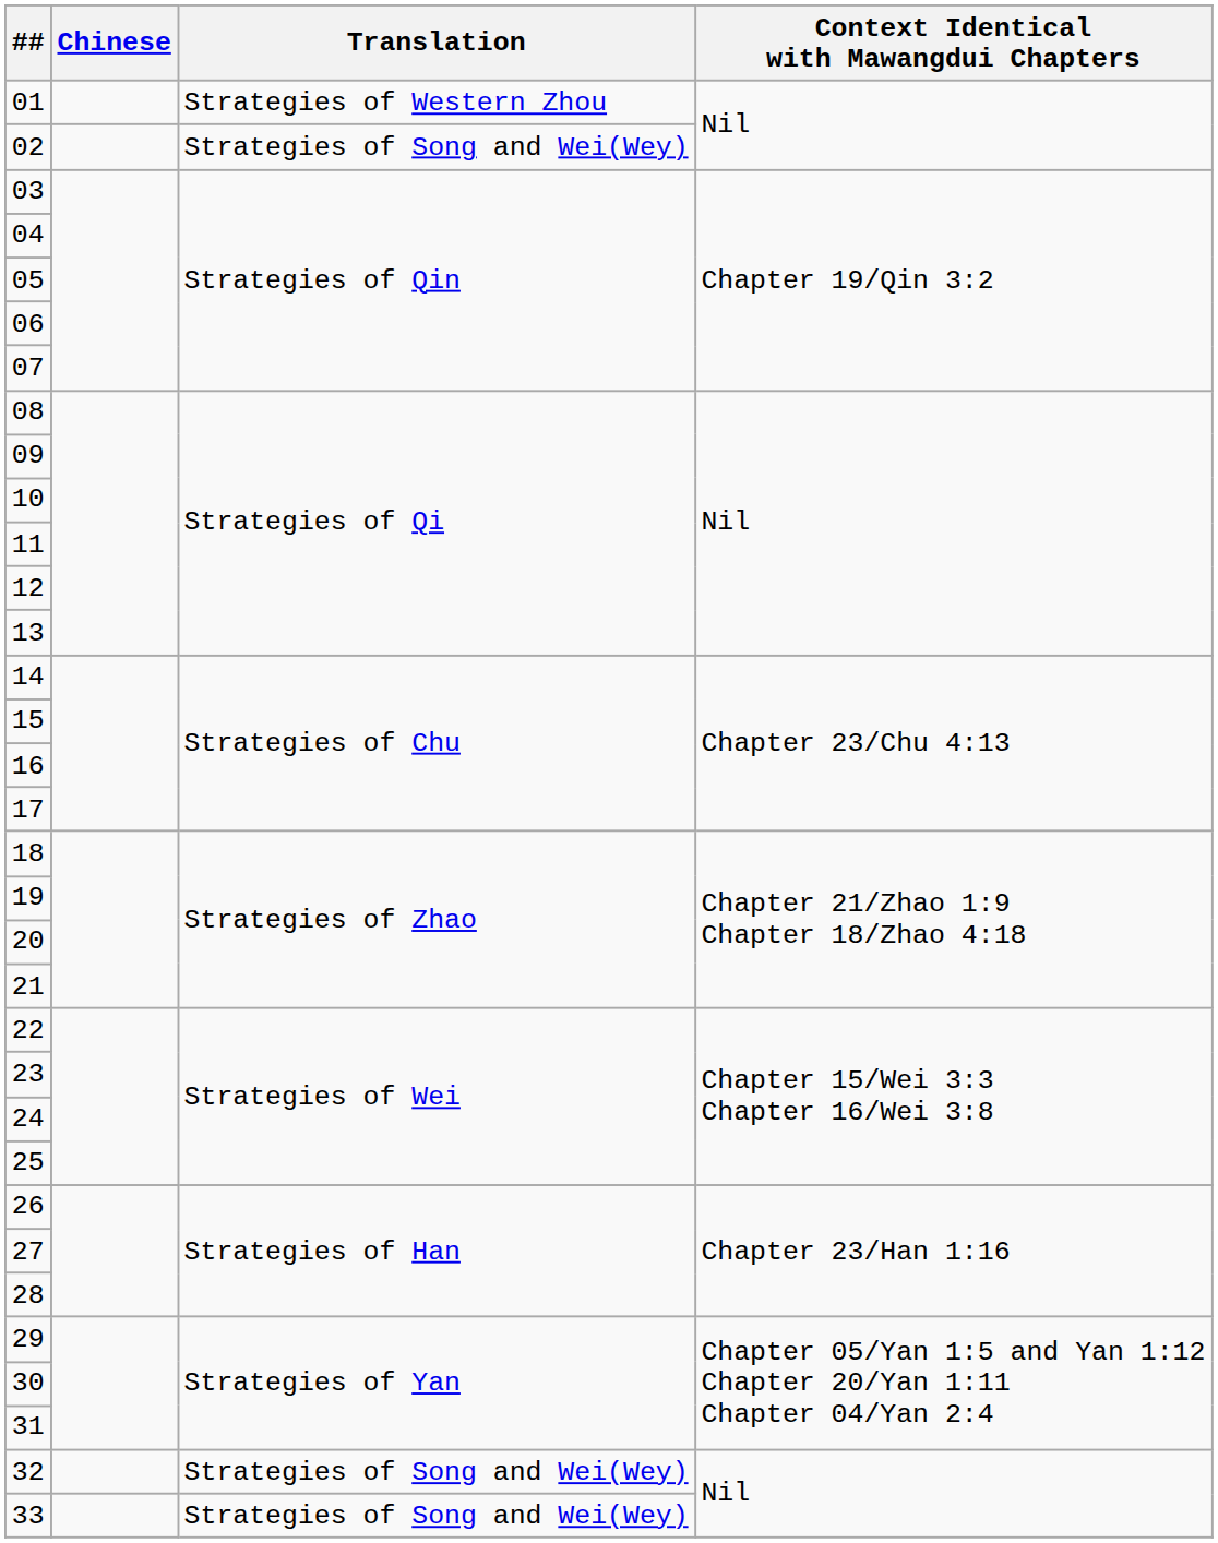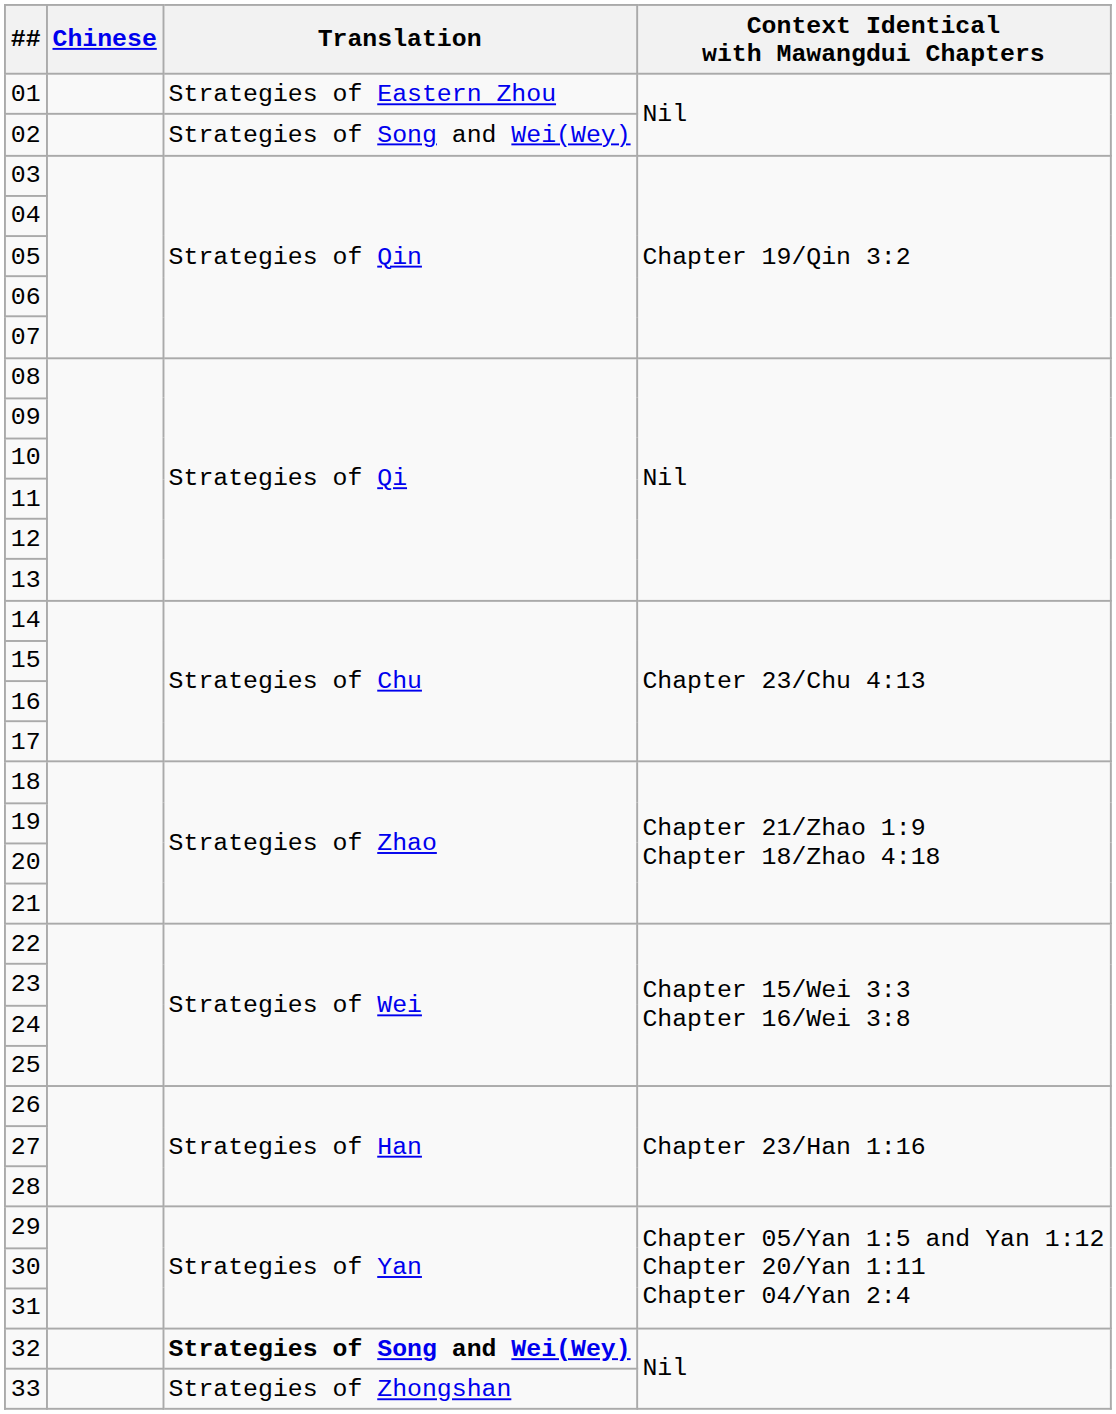 <table class="wikitable" style="border-collapse: collapse">
 <tr>
 <th>##</th>
 <th><a href='#'>Chinese</a></th>
 <th>Translation</th>
 <th>Context Identical<br>with Mawangdui Chapters</th>
 </tr>
 <tr>
 <td>01</td>
 <td align="left"></td>
-<td align="left">Strategies of <a href='#'>Western Zhou</a></td>
+<td align="left">Strategies of <a href='#'>Eastern Zhou</a></td>
 <td rowspan="2">Nil</td>
 </tr>
 <tr>
 <td>02</td>
 <td align="left"></td>
 <td align="left">Strategies of <a href='#'>Song</a> and <a href='#'>Wei(Wey)</a></td>
 </tr>
 <tr>
 <td>03</td>
 <td rowspan="5" align="left"></td>
 <td rowspan="5" align="left">Strategies of <a href='#'>Qin</a></td>
 <td rowspan="5">Chapter 19/Qin 3:2</td>
 </tr>
 <tr>
 <td>04</td>
 </tr>
 <tr>
 <td>05</td>
 </tr>
 <tr>
 <td>06</td>
 </tr>
 <tr>
 <td>07</td>
 </tr>
 <tr>
 <td>08</td>
 <td rowspan="6" align="left"></td>
 <td rowspan="6" align="left">Strategies of <a href='#'>Qi</a></td>
 <td rowspan="6">Nil</td>
 </tr>
 <tr>
 <td>09</td>
 </tr>
 <tr>
 <td>10</td>
 </tr>
 <tr>
 <td>11</td>
 </tr>
 <tr>
 <td>12</td>
 </tr>
 <tr>
 <td>13</td>
 </tr>
 <tr>
 <td>14</td>
 <td rowspan="4" align="left"></td>
 <td rowspan="4" align="left">Strategies of <a href='#'>Chu</a></td>
 <td rowspan="4">Chapter 23/Chu 4:13</td>
 </tr>
 <tr>
 <td>15</td>
 </tr>
 <tr>
 <td>16</td>
 </tr>
 <tr>
 <td>17</td>
 </tr>
 <tr>
 <td>18</td>
 <td rowspan="4" align="left"></td>
 <td rowspan="4" align="left">Strategies of <a href='#'>Zhao</a></td>
 <td rowspan="4">Chapter 21/Zhao 1:9<br>Chapter 18/Zhao 4:18</td>
 </tr>
 <tr>
 <td>19</td>
 </tr>
 <tr>
 <td>20</td>
 </tr>
 <tr>
 <td>21</td>
 </tr>
 <tr>
 <td>22</td>
 <td rowspan="4" align="left"></td>
 <td rowspan="4" align="left">Strategies of <a href='#'>Wei</a></td>
 <td rowspan="4">Chapter 15/Wei 3:3<br>Chapter 16/Wei 3:8</td>
 </tr>
 <tr>
 <td>23</td>
 </tr>
 <tr>
 <td>24</td>
 </tr>
 <tr>
 <td>25</td>
 </tr>
 <tr>
 <td>26</td>
 <td rowspan="3" align="left"></td>
 <td rowspan="3" align="left">Strategies of <a href='#'>Han</a></td>
 <td rowspan="3">Chapter 23/Han 1:16</td>
 </tr>
 <tr>
 <td>27</td>
 </tr>
 <tr>
 <td>28</td>
 </tr>
 <tr>
 <td>29</td>
 <td rowspan="3" align="left"></td>
 <td rowspan="3" align="left">Strategies of <a href='#'>Yan</a></td>
 <td rowspan="3">Chapter 05/Yan 1:5 and Yan 1:12<br>Chapter 20/Yan 1:11<br>Chapter 04/Yan 2:4</td>
 </tr>
 <tr>
 <td>30</td>
 </tr>
 <tr>
 <td>31</td>
 </tr>
 <tr>
 <td>32</td>
 <td align="left"></td>
-<td align="left">Strategies of <a href='#'>Song</a> and <a href='#'>Wei(Wey)</a></td>
+<td align="left"><strong>Strategies of <a href='#'>Song</a> and <a href='#'>Wei(Wey)</a></strong></td>
 <td rowspan="2">Nil</td>
 </tr>
 <tr>
 <td>33</td>
 <td align="left"></td>
-<td align="left">Strategies of <a href='#'>Song</a> and <a href='#'>Wei(Wey)</a></td>
+<td align="left">Strategies of <a href='#'>Zhongshan</a></td>
 </tr>
 </table>
